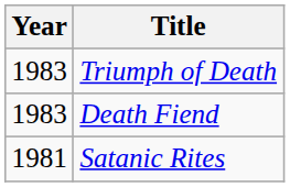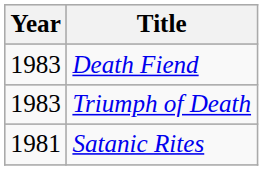 <table class="wikitable">
 <tr>
 <th>Year</th>
 <th>Title</th>
 </tr>
 <tr>
 <td>1983</td>
-<td><em><a href='#'>Triumph of Death</a></em></td>
+<td><em><a href='#'>Death Fiend</a></em></td>
 </tr>
 <tr>
 <td>1983</td>
-<td><em><a href='#'>Death Fiend</a></em></td>
+<td><em><a href='#'>Triumph of Death</a></em></td>
 </tr>
 <tr>
 <td>1981</td>
 <td><em><a href='#'>Satanic Rites</a></em></td>
 </tr>
 </table>
